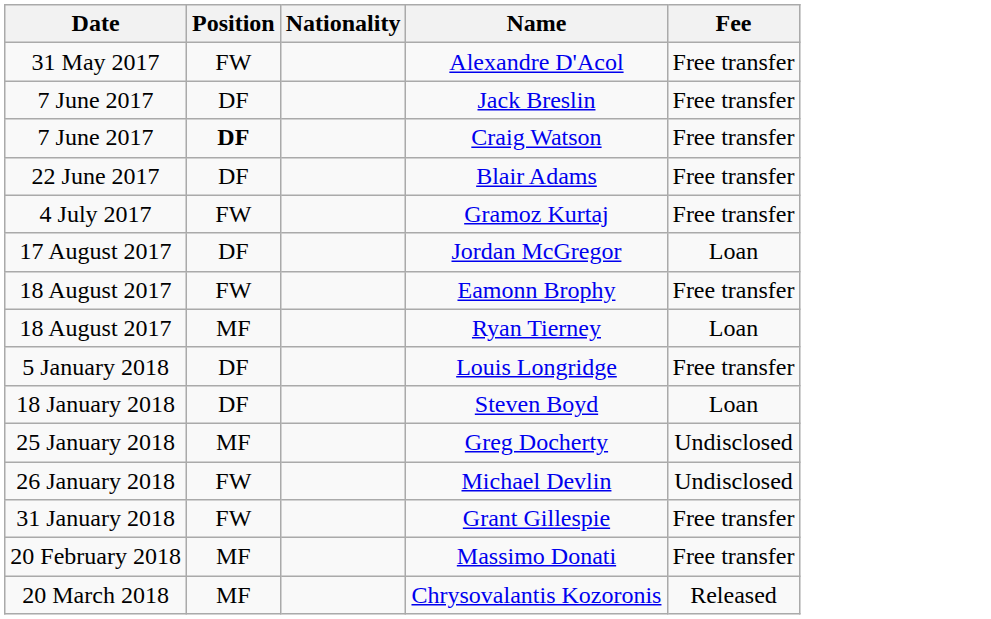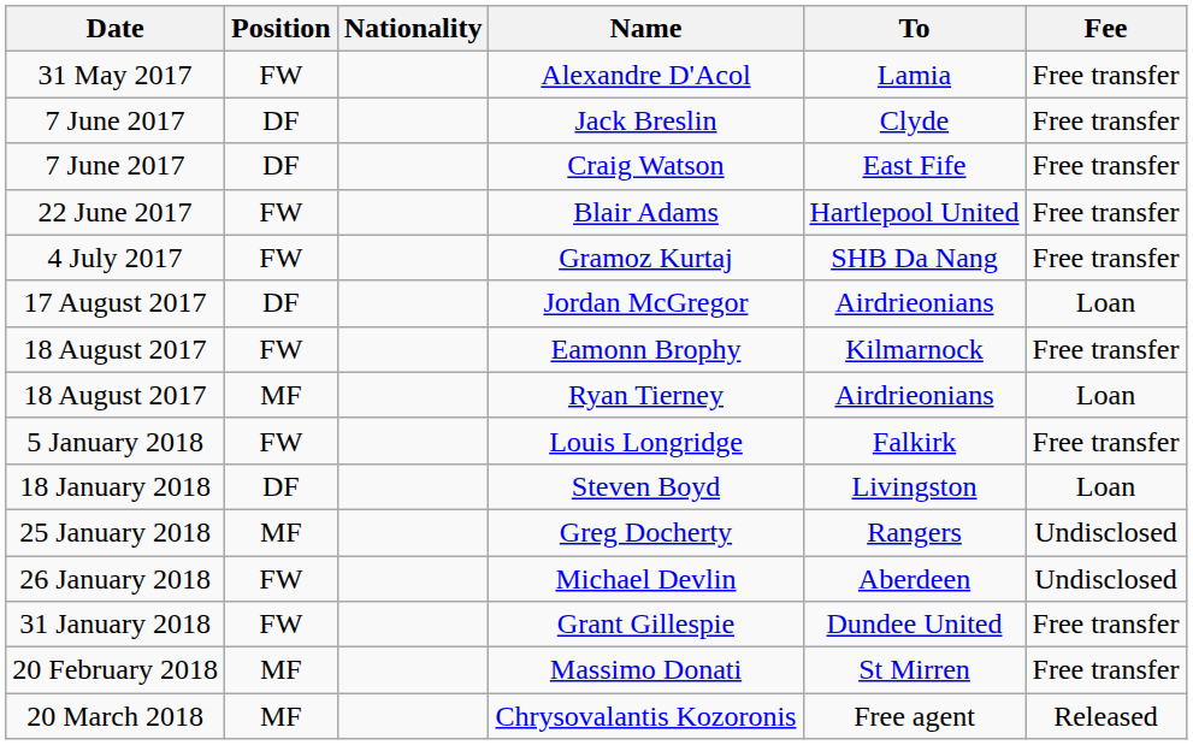 <table class="wikitable" style="text-align:center;">
 <tr>
 <th>Date</th>
 <th>Position</th>
 <th>Nationality</th>
 <th>Name</th>
+<th>To</th>
 <th>Fee</th>
 </tr>
 <tr>
 <td>31 May 2017</td>
 <td>FW</td>
 <td></td>
 <td><a href='#'>Alexandre D'Acol</a></td>
+<td><a href='#'>Lamia</a></td>
 <td>Free transfer</td>
 </tr>
 <tr>
 <td>7 June 2017 </td>
 <td>DF</td>
 <td></td>
 <td><a href='#'>Jack Breslin</a></td>
+<td><a href='#'>Clyde</a></td>
 <td>Free transfer</td>
 </tr>
 <tr>
 <td>7 June 2017 </td>
-<td><strong>DF</strong></td>
+<td>DF</td>
 <td></td>
 <td><a href='#'>Craig Watson</a></td>
+<td><a href='#'>East Fife</a></td>
 <td>Free transfer</td>
 </tr>
 <tr>
 <td>22 June 2017 </td>
-<td>DF</td>
+<td>FW</td>
 <td></td>
 <td><a href='#'>Blair Adams</a></td>
+<td><a href='#'>Hartlepool United</a></td>
 <td>Free transfer</td>
 </tr>
 <tr>
 <td>4 July 2017</td>
 <td>FW</td>
 <td></td>
 <td><a href='#'>Gramoz Kurtaj</a></td>
+<td><a href='#'>SHB Da Nang</a></td>
 <td>Free transfer</td>
 </tr>
 <tr>
 <td>17 August 2017 </td>
 <td>DF</td>
 <td></td>
 <td><a href='#'>Jordan McGregor</a></td>
+<td><a href='#'>Airdrieonians</a></td>
 <td>Loan</td>
 </tr>
 <tr>
 <td>18 August 2017 </td>
 <td>FW</td>
 <td></td>
 <td><a href='#'>Eamonn Brophy</a></td>
+<td><a href='#'>Kilmarnock</a></td>
 <td>Free transfer</td>
 </tr>
 <tr>
 <td>18 August 2017</td>
 <td>MF</td>
 <td></td>
 <td><a href='#'>Ryan Tierney</a></td>
+<td><a href='#'>Airdrieonians</a></td>
 <td>Loan</td>
 </tr>
 <tr>
 <td>5 January 2018 </td>
-<td>DF</td>
+<td>FW</td>
 <td></td>
 <td><a href='#'>Louis Longridge</a></td>
+<td><a href='#'>Falkirk</a></td>
 <td>Free transfer</td>
 </tr>
 <tr>
 <td>18 January 2018 </td>
 <td>DF</td>
 <td></td>
 <td><a href='#'>Steven Boyd</a></td>
+<td><a href='#'>Livingston</a></td>
 <td>Loan</td>
 </tr>
 <tr>
 <td>25 January 2018 </td>
 <td>MF</td>
 <td></td>
 <td><a href='#'>Greg Docherty</a></td>
+<td><a href='#'>Rangers</a></td>
 <td>Undisclosed</td>
 </tr>
 <tr>
 <td>26 January 2018 </td>
 <td>FW</td>
 <td></td>
 <td><a href='#'>Michael Devlin</a></td>
+<td><a href='#'>Aberdeen</a></td>
 <td>Undisclosed</td>
 </tr>
 <tr>
 <td>31 January 2018 </td>
 <td>FW</td>
 <td></td>
 <td><a href='#'>Grant Gillespie</a></td>
+<td><a href='#'>Dundee United</a></td>
 <td>Free transfer</td>
 </tr>
 <tr>
 <td>20 February 2018 </td>
 <td>MF</td>
 <td></td>
 <td><a href='#'>Massimo Donati</a></td>
+<td><a href='#'>St Mirren</a></td>
 <td>Free transfer</td>
 </tr>
 <tr>
 <td>20 March 2018 </td>
 <td>MF</td>
 <td></td>
 <td><a href='#'>Chrysovalantis Kozoronis</a></td>
+<td>Free agent</td>
 <td>Released</td>
 </tr>
 </table>
